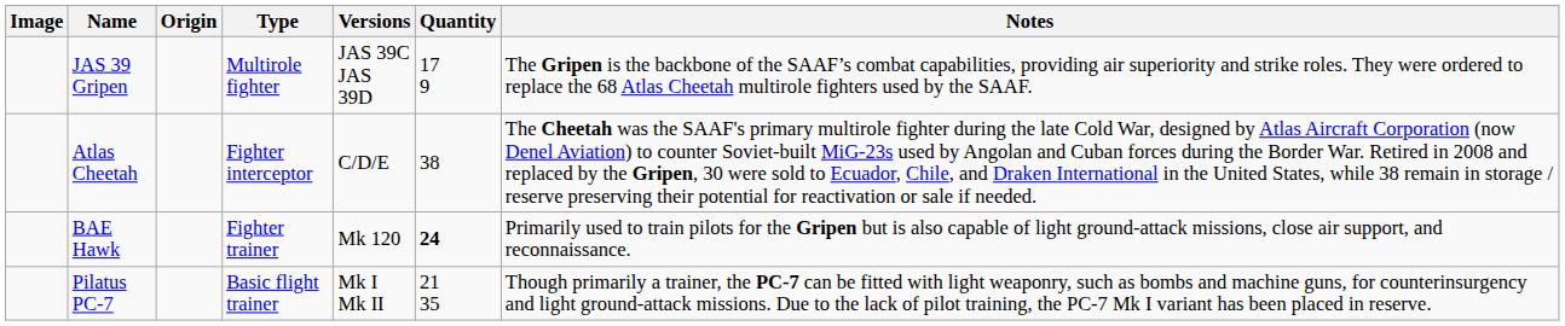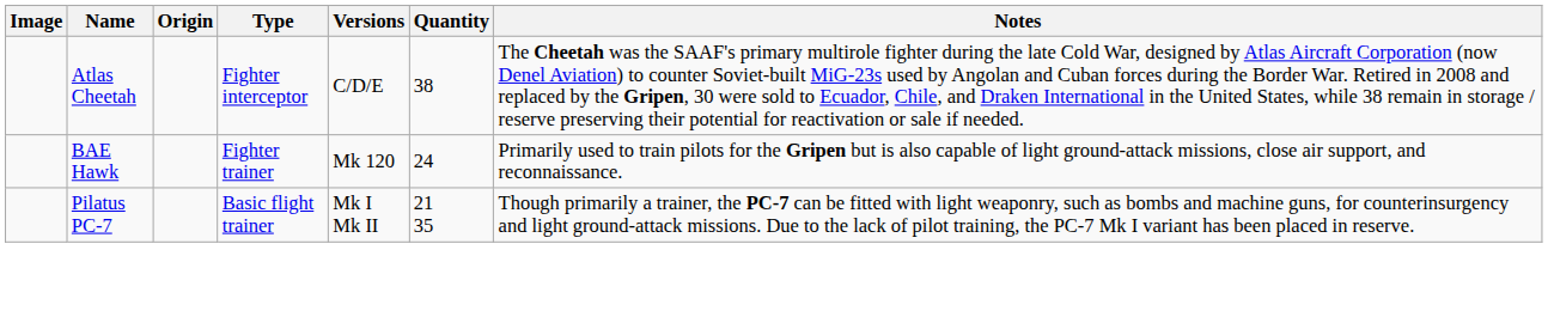 <table class="wikitable">
 <tr>
 <th>Image</th>
 <th>Name</th>
 <th>Origin</th>
 <th>Type</th>
 <th>Versions</th>
 <th>Quantity</th>
 <th>Notes</th>
-</tr>
-<tr>
-<td></td>
-<td><a href='#'>JAS 39 Gripen</a></td>
-<td></td>
-<td><a href='#'>Multirole fighter</a></td>
-<td>JAS 39C<br>JAS 39D</td>
-<td>17<br>9</td>
-<td>The <strong>Gripen</strong> is the backbone of the SAAF’s combat capabilities, providing air superiority and strike roles. They were ordered to replace the 68 <a href='#'>Atlas Cheetah</a> multirole fighters used by the SAAF.</td>
 </tr>
 <tr>
 <td></td>
 <td><a href='#'>Atlas Cheetah</a></td>
 <td></td>
 <td><a href='#'>Fighter interceptor</a></td>
 <td>C/D/E</td>
 <td>38</td>
 <td>The <strong>Cheetah</strong> was the SAAF's primary multirole fighter during the late Cold War, designed by <a href='#'>Atlas Aircraft Corporation</a> (now <a href='#'>Denel Aviation</a>) to counter Soviet-built <a href='#'>MiG-23s</a> used by Angolan and Cuban forces during the Border War. Retired in 2008 and replaced by the <strong>Gripen</strong>, 30 were sold to <a href='#'>Ecuador</a>, <a href='#'>Chile</a>, and <a href='#'>Draken International</a> in the United States, while 38 remain in storage / reserve preserving their potential for reactivation or sale if needed.</td>
 </tr>
 <tr>
 <td></td>
 <td><a href='#'>BAE Hawk</a></td>
 <td><br></td>
 <td><a href='#'>Fighter trainer</a></td>
 <td>Mk 120</td>
-<td><strong>24</strong></td>
+<td>24</td>
 <td>Primarily used to train pilots for the <strong>Gripen</strong> but is also capable of light ground-attack missions, close air support, and reconnaissance.</td>
 </tr>
 <tr>
 <td></td>
 <td><a href='#'>Pilatus PC-7</a></td>
 <td></td>
 <td><a href='#'>Basic flight trainer</a></td>
 <td>Mk I<br>Mk II</td>
 <td>21<br>35</td>
 <td>Though primarily a trainer, the <strong>PC-7</strong> can be fitted with light weaponry, such as bombs and machine guns, for counterinsurgency and light ground-attack missions. Due to the lack of pilot training, the PC-7 Mk I variant has been placed in reserve.</td>
 </tr>
 </table>
